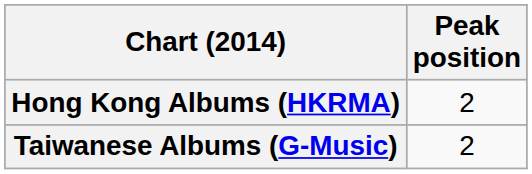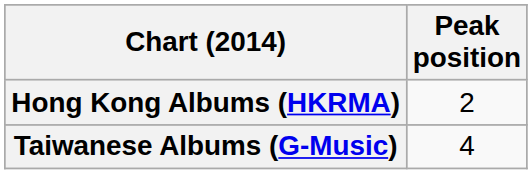 <table class="wikitable plainrowheaders sortable" style="text-align:center;">
 <tr>
 <th scope="col">Chart (2014)</th>
 <th scope="col">Peak<br>position</th>
 </tr>
 <tr>
 <th scope="row">Hong Kong Albums (<a href='#'>HKRMA</a>)</th>
 <td style="text-align:center;">2</td>
 </tr>
 <tr>
 <th scope="row">Taiwanese Albums (<a href='#'>G-Music</a>)</th>
-<td>2</td>
+<td>4</td>
 </tr>
 </table>
